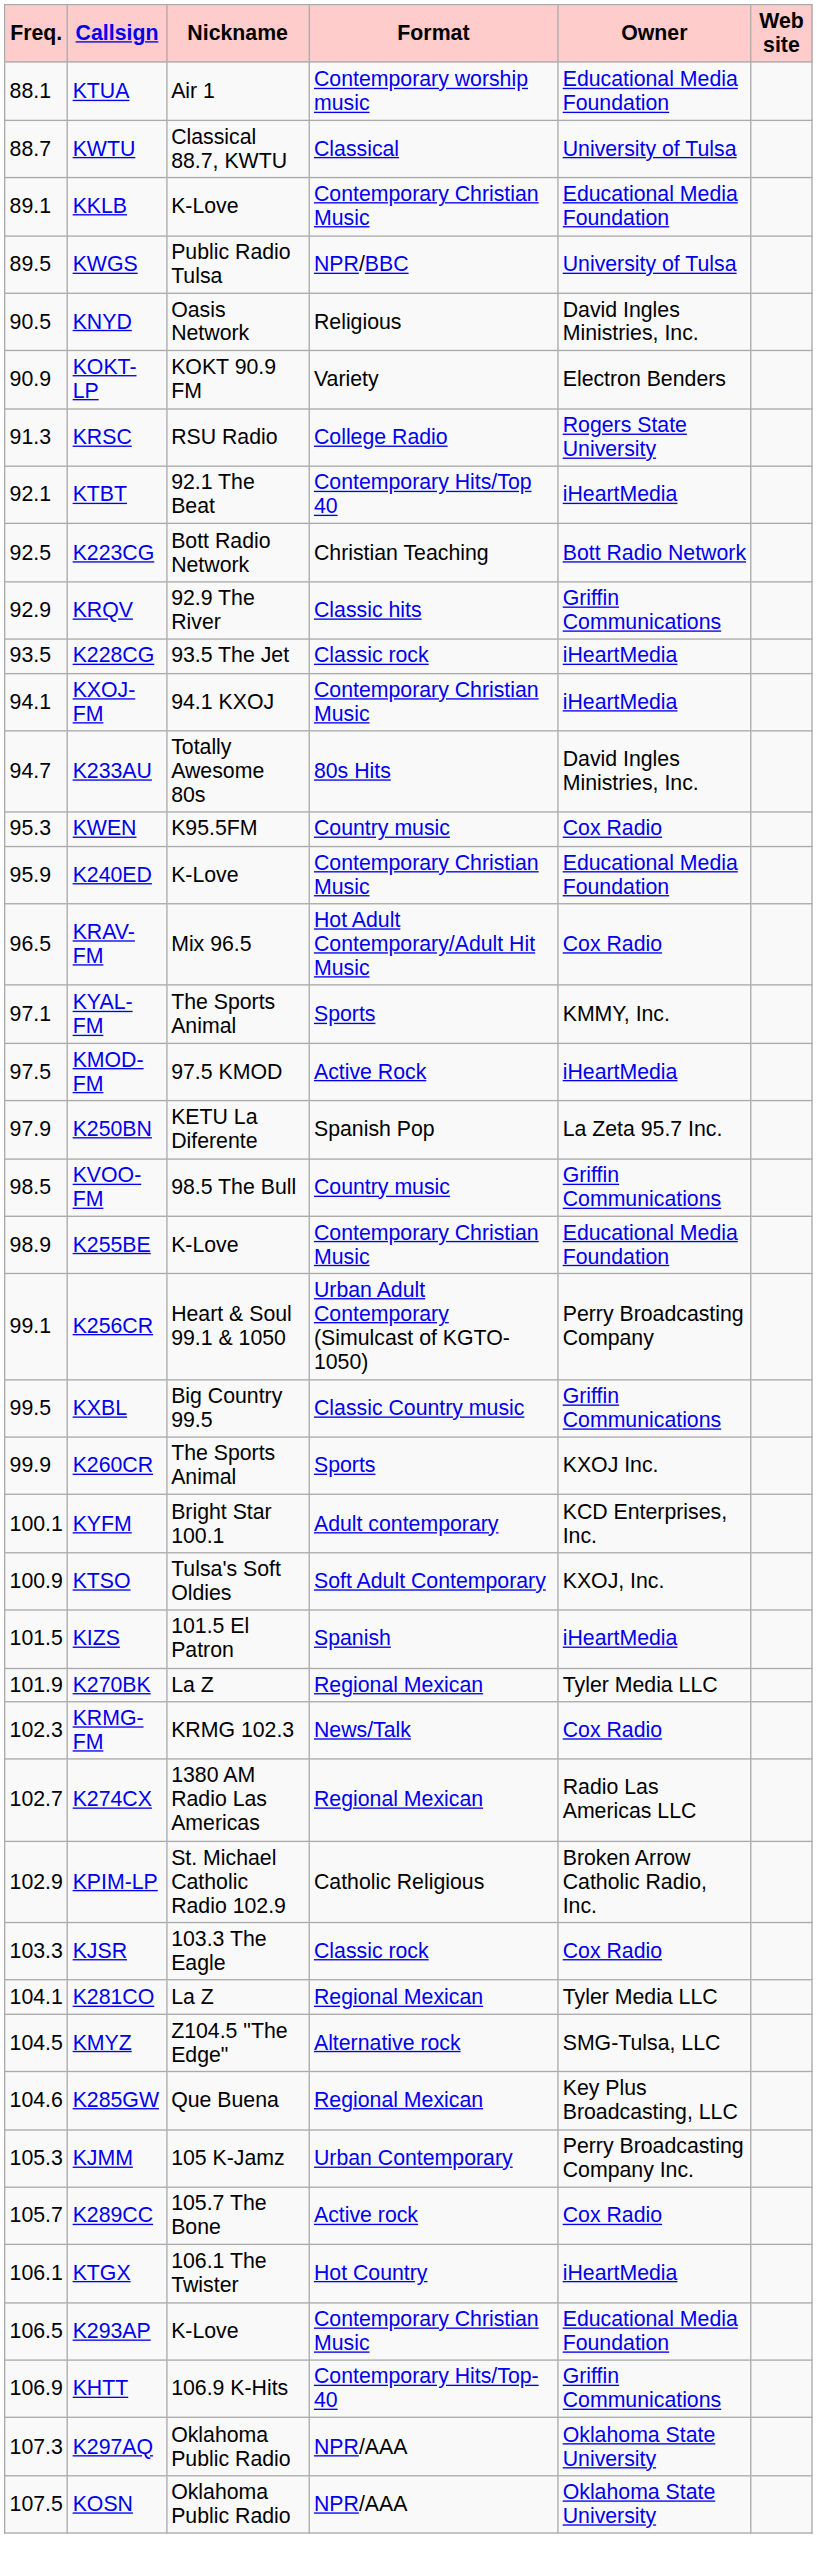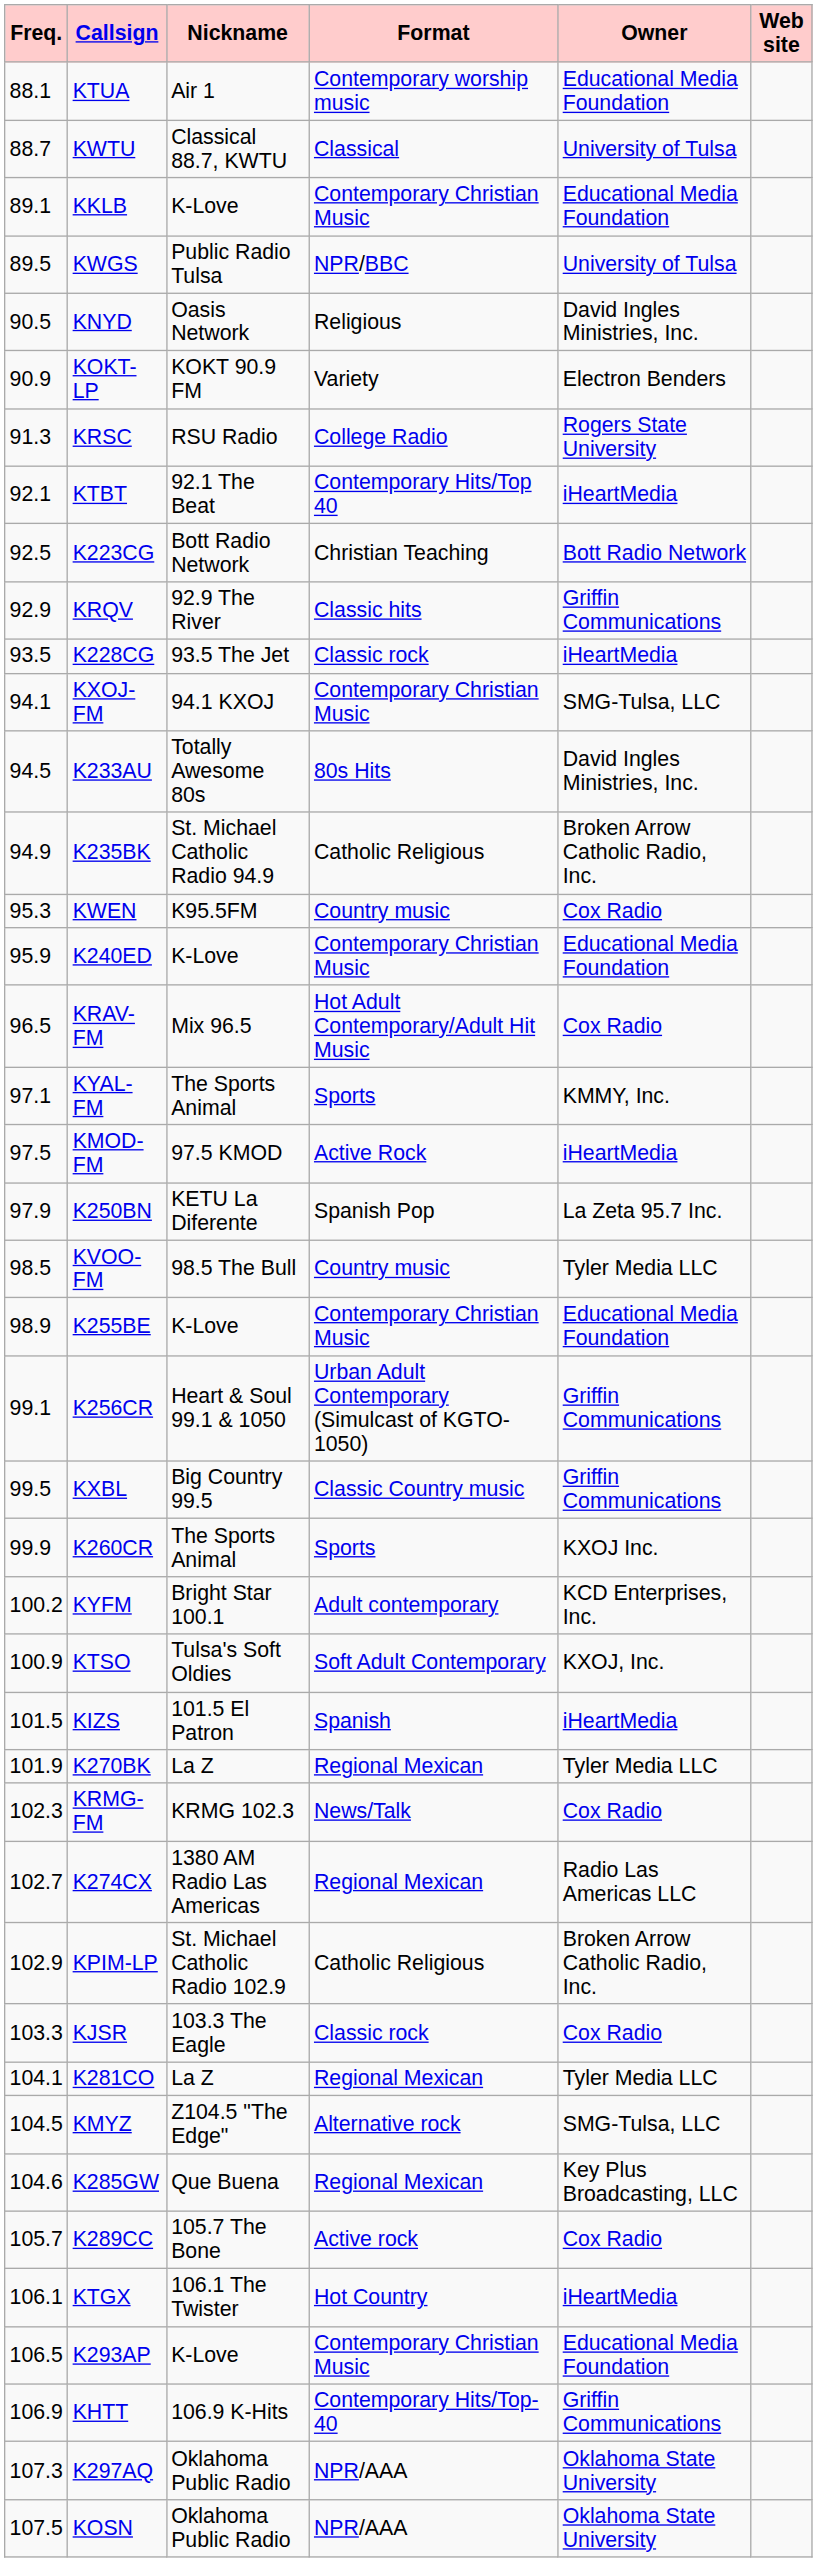 <table class="wikitable sortable" border="1">
 <tr>
 <th style="background:#ffcccc;"><strong>Freq.</strong></th>
 <th style="background:#ffcccc;"><strong><a href='#'>Callsign</a></strong></th>
 <th style="background:#ffcccc;"><strong>Nickname</strong></th>
 <th style="background:#ffcccc;"><strong>Format</strong></th>
 <th style="background:#ffcccc;"><strong>Owner</strong></th>
 <th style="background:#ffcccc;"><strong>Web site</strong></th>
 </tr>
 <tr>
 <td>88.1</td>
 <td><a href='#'>KTUA</a></td>
 <td>Air 1</td>
 <td><a href='#'>Contemporary worship music</a></td>
 <td><a href='#'>Educational Media Foundation</a></td>
 <td></td>
 </tr>
 <tr>
 <td>88.7</td>
 <td><a href='#'>KWTU</a></td>
 <td>Classical 88.7, KWTU</td>
 <td><a href='#'>Classical</a></td>
 <td><a href='#'>University of Tulsa</a></td>
 <td></td>
 </tr>
 <tr>
 <td>89.1</td>
 <td><a href='#'>KKLB</a></td>
 <td>K-Love</td>
 <td><a href='#'>Contemporary Christian Music</a></td>
 <td><a href='#'>Educational Media Foundation</a></td>
 <td></td>
 </tr>
 <tr>
 <td>89.5</td>
 <td><a href='#'>KWGS</a></td>
 <td>Public Radio Tulsa</td>
 <td><a href='#'>NPR</a>/<a href='#'>BBC</a></td>
 <td><a href='#'>University of Tulsa</a></td>
 <td></td>
 </tr>
 <tr>
 <td>90.5</td>
 <td><a href='#'>KNYD</a></td>
 <td>Oasis Network</td>
 <td>Religious</td>
 <td>David Ingles Ministries, Inc.</td>
 <td></td>
 </tr>
 <tr>
 <td>90.9</td>
 <td><a href='#'>KOKT-LP</a></td>
 <td>KOKT 90.9 FM</td>
 <td>Variety</td>
 <td>Electron Benders</td>
 <td></td>
 </tr>
 <tr>
 <td>91.3</td>
 <td><a href='#'>KRSC</a></td>
 <td>RSU Radio</td>
 <td><a href='#'>College Radio</a></td>
 <td><a href='#'>Rogers State University</a></td>
 <td></td>
 </tr>
 <tr>
 <td>92.1</td>
 <td><a href='#'>KTBT</a></td>
 <td>92.1 The Beat</td>
 <td><a href='#'>Contemporary Hits/Top 40</a></td>
 <td><a href='#'>iHeartMedia</a></td>
 <td></td>
 </tr>
 <tr>
 <td>92.5</td>
 <td><a href='#'>K223CG</a></td>
 <td>Bott Radio Network</td>
 <td>Christian Teaching</td>
 <td><a href='#'>Bott Radio Network</a></td>
 <td></td>
 </tr>
 <tr>
 <td>92.9</td>
 <td><a href='#'>KRQV</a></td>
 <td>92.9 The River</td>
 <td><a href='#'>Classic hits</a></td>
 <td><a href='#'>Griffin Communications</a></td>
 <td></td>
 </tr>
 <tr>
 <td>93.5</td>
 <td><a href='#'>K228CG</a></td>
 <td>93.5 The Jet</td>
 <td><a href='#'>Classic rock</a></td>
 <td><a href='#'>iHeartMedia</a></td>
 <td></td>
 </tr>
 <tr>
 <td>94.1</td>
 <td><a href='#'>KXOJ-FM</a></td>
 <td>94.1 KXOJ</td>
 <td><a href='#'>Contemporary Christian Music</a></td>
-<td><a href='#'>iHeartMedia</a></td>
+<td>SMG-Tulsa, LLC</td>
 <td></td>
 </tr>
 <tr>
-<td>94.7</td>
+<td>94.5</td>
 <td><a href='#'>K233AU</a></td>
 <td>Totally Awesome 80s</td>
 <td><a href='#'>80s Hits</a></td>
 <td>David Ingles Ministries, Inc.</td>
+<td></td>
+</tr>
+<tr>
+<td>94.9</td>
+<td><a href='#'>K235BK</a></td>
+<td>St. Michael Catholic Radio 94.9</td>
+<td>Catholic Religious</td>
+<td>Broken Arrow Catholic Radio, Inc.</td>
 <td></td>
 </tr>
 <tr>
 <td>95.3</td>
 <td><a href='#'>KWEN</a></td>
 <td>K95.5FM</td>
 <td><a href='#'>Country music</a></td>
 <td><a href='#'>Cox Radio</a></td>
 <td></td>
 </tr>
 <tr>
 <td>95.9</td>
 <td><a href='#'>K240ED</a></td>
 <td>K-Love</td>
 <td><a href='#'>Contemporary Christian Music</a></td>
 <td><a href='#'>Educational Media Foundation</a></td>
 <td></td>
 </tr>
 <tr>
 <td>96.5</td>
 <td><a href='#'>KRAV-FM</a></td>
 <td>Mix 96.5</td>
 <td><a href='#'>Hot Adult Contemporary/Adult Hit Music</a></td>
 <td><a href='#'>Cox Radio</a></td>
 <td></td>
 </tr>
 <tr>
 <td>97.1</td>
 <td><a href='#'>KYAL-FM</a></td>
 <td>The Sports Animal</td>
 <td><a href='#'>Sports</a></td>
 <td>KMMY, Inc.</td>
 <td></td>
 </tr>
 <tr>
 <td>97.5</td>
 <td><a href='#'>KMOD-FM</a></td>
 <td>97.5 KMOD</td>
 <td><a href='#'>Active Rock</a></td>
 <td><a href='#'>iHeartMedia</a></td>
 <td></td>
 </tr>
 <tr>
 <td>97.9</td>
 <td><a href='#'>K250BN</a></td>
 <td>KETU La Diferente</td>
 <td>Spanish Pop</td>
 <td>La Zeta 95.7 Inc.</td>
 <td></td>
 </tr>
 <tr>
 <td>98.5</td>
 <td><a href='#'>KVOO-FM</a></td>
 <td>98.5 The Bull</td>
 <td><a href='#'>Country music</a></td>
-<td><a href='#'>Griffin Communications</a></td>
+<td>Tyler Media LLC</td>
 <td></td>
 </tr>
 <tr>
 <td>98.9</td>
 <td><a href='#'>K255BE</a></td>
 <td>K-Love</td>
 <td><a href='#'>Contemporary Christian Music</a></td>
 <td><a href='#'>Educational Media Foundation</a></td>
 <td></td>
 </tr>
 <tr>
 <td>99.1</td>
 <td><a href='#'>K256CR</a></td>
 <td>Heart & Soul 99.1 & 1050</td>
 <td><a href='#'>Urban Adult Contemporary</a> (Simulcast of KGTO-1050)</td>
-<td>Perry Broadcasting Company</td>
+<td><a href='#'>Griffin Communications</a></td>
 <td></td>
 </tr>
 <tr>
 <td>99.5</td>
 <td><a href='#'>KXBL</a></td>
 <td>Big Country 99.5</td>
 <td><a href='#'>Classic Country music</a></td>
 <td><a href='#'>Griffin Communications</a></td>
 <td></td>
 </tr>
 <tr>
 <td>99.9</td>
 <td><a href='#'>K260CR</a></td>
 <td>The Sports Animal</td>
 <td><a href='#'>Sports</a></td>
 <td>KXOJ Inc.</td>
 <td></td>
 </tr>
 <tr>
-<td>100.1</td>
+<td>100.2</td>
 <td><a href='#'>KYFM</a></td>
 <td>Bright Star 100.1</td>
 <td><a href='#'>Adult contemporary</a></td>
 <td>KCD Enterprises, Inc.</td>
 <td></td>
 </tr>
 <tr>
 <td>100.9</td>
 <td><a href='#'>KTSO</a></td>
 <td>Tulsa's Soft Oldies</td>
 <td><a href='#'>Soft Adult Contemporary</a></td>
 <td>KXOJ, Inc.</td>
 <td></td>
 </tr>
 <tr>
 <td>101.5</td>
 <td><a href='#'>KIZS</a></td>
 <td>101.5 El Patron</td>
 <td><a href='#'>Spanish</a></td>
 <td><a href='#'>iHeartMedia</a></td>
 <td></td>
 </tr>
 <tr>
 <td>101.9</td>
 <td><a href='#'>K270BK</a></td>
 <td>La Z</td>
 <td><a href='#'>Regional Mexican</a></td>
 <td>Tyler Media LLC</td>
 <td></td>
 </tr>
 <tr>
 <td>102.3</td>
 <td><a href='#'>KRMG-FM</a></td>
 <td>KRMG 102.3</td>
 <td><a href='#'>News/Talk</a></td>
 <td><a href='#'>Cox Radio</a></td>
 <td></td>
 </tr>
 <tr>
 <td>102.7</td>
 <td><a href='#'>K274CX</a></td>
 <td>1380 AM Radio Las Americas</td>
 <td><a href='#'>Regional Mexican</a></td>
 <td>Radio Las Americas LLC</td>
 <td></td>
 </tr>
 <tr>
 <td>102.9</td>
 <td><a href='#'>KPIM-LP</a></td>
 <td>St. Michael Catholic Radio 102.9</td>
 <td>Catholic Religious</td>
 <td>Broken Arrow Catholic Radio, Inc.</td>
 <td></td>
 </tr>
 <tr>
 <td>103.3</td>
 <td><a href='#'>KJSR</a></td>
 <td>103.3 The Eagle</td>
 <td><a href='#'>Classic rock</a></td>
 <td><a href='#'>Cox Radio</a></td>
 <td></td>
 </tr>
 <tr>
 <td>104.1</td>
 <td><a href='#'>K281CO</a></td>
 <td>La Z</td>
 <td><a href='#'>Regional Mexican</a></td>
 <td>Tyler Media LLC</td>
 <td></td>
 </tr>
 <tr>
 <td>104.5</td>
 <td><a href='#'>KMYZ</a></td>
 <td>Z104.5 "The Edge"</td>
 <td><a href='#'>Alternative rock</a></td>
 <td>SMG-Tulsa, LLC</td>
 <td></td>
 </tr>
 <tr>
 <td>104.6</td>
 <td><a href='#'>K285GW</a></td>
 <td>Que Buena</td>
 <td><a href='#'>Regional Mexican</a></td>
 <td>Key Plus Broadcasting, LLC</td>
 <td></td>
 </tr>
 <tr>
-<td>105.3</td>
-<td><a href='#'>KJMM</a></td>
-<td>105 K-Jamz</td>
-<td><a href='#'>Urban Contemporary</a></td>
-<td>Perry Broadcasting Company Inc.</td>
-<td></td>
-</tr>
-<tr>
 <td>105.7</td>
 <td><a href='#'>K289CC</a></td>
 <td>105.7 The Bone</td>
 <td><a href='#'>Active rock</a></td>
 <td><a href='#'>Cox Radio</a></td>
 <td></td>
 </tr>
 <tr>
 <td>106.1</td>
 <td><a href='#'>KTGX</a></td>
 <td>106.1 The Twister</td>
 <td><a href='#'>Hot Country</a></td>
 <td><a href='#'>iHeartMedia</a></td>
 <td></td>
 </tr>
 <tr>
 <td>106.5</td>
 <td><a href='#'>K293AP</a></td>
 <td>K-Love</td>
 <td><a href='#'>Contemporary Christian Music</a></td>
 <td><a href='#'>Educational Media Foundation</a></td>
 <td></td>
 </tr>
 <tr>
 <td>106.9</td>
 <td><a href='#'>KHTT</a></td>
 <td>106.9 K-Hits</td>
 <td><a href='#'>Contemporary Hits/Top-40</a></td>
 <td><a href='#'>Griffin Communications</a></td>
 <td></td>
 </tr>
 <tr>
 <td>107.3</td>
 <td><a href='#'>K297AQ</a></td>
 <td>Oklahoma Public Radio</td>
 <td><a href='#'>NPR</a>/AAA</td>
 <td><a href='#'>Oklahoma State University</a></td>
 <td></td>
 </tr>
 <tr>
 <td>107.5</td>
 <td><a href='#'>KOSN</a></td>
 <td>Oklahoma Public Radio</td>
 <td><a href='#'>NPR</a>/AAA</td>
 <td><a href='#'>Oklahoma State University</a></td>
 <td></td>
 </tr>
 </table>
